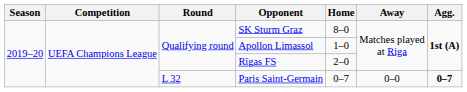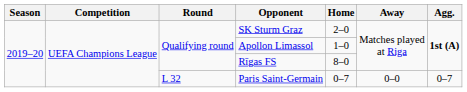 <table class="wikitable">
 <tr>
 <th>Season</th>
 <th>Competition</th>
 <th>Round</th>
 <th>Opponent</th>
 <th>Home</th>
 <th>Away</th>
 <th>Agg.</th>
 </tr>
 <tr>
 <td rowspan=4><a href='#'>2019–20</a></td>
 <td rowspan=4 align=center><a href='#'>UEFA Champions League</a></td>
 <td rowspan=3><a href='#'>Qualifying round</a></td>
 <td> <a href='#'>SK Sturm Graz</a></td>
-<td align=center>8–0</td>
+<td align=center>2–0</td>
 <td rowspan=3 align=center>Matches played<br> at <a href='#'>Riga</a></td>
 <td rowspan=3 align=center><strong>1st (A)</strong></td>
 </tr>
 <tr>
 <td> <a href='#'>Apollon Limassol</a></td>
 <td align=center>1–0</td>
 </tr>
 <tr>
 <td> <a href='#'>Rīgas FS</a></td>
-<td align=center>2–0</td>
+<td align=center>8–0</td>
 </tr>
 <tr>
 <td><a href='#'>L 32</a></td>
 <td> <a href='#'>Paris Saint-Germain</a></td>
 <td align=center>0–7</td>
 <td align=center>0–0</td>
-<td align=center><strong>0–7</strong></td>
+<td align=center>0–7</td>
 </tr>
 </table>
